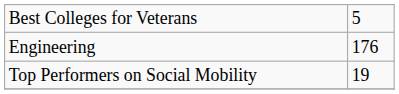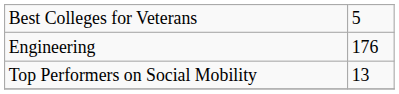 <table class="wikitable floatright" style="width: 22em;">
 <tr>
 <td>Best Colleges for Veterans</td>
 <td>5</td>
 </tr>
 <tr>
 <td>Engineering</td>
 <td>176</td>
 </tr>
 <tr>
 <td>Top Performers on Social Mobility</td>
-<td>19</td>
+<td>13</td>
 </tr>
 <tr>
 </tr>
 </table>
